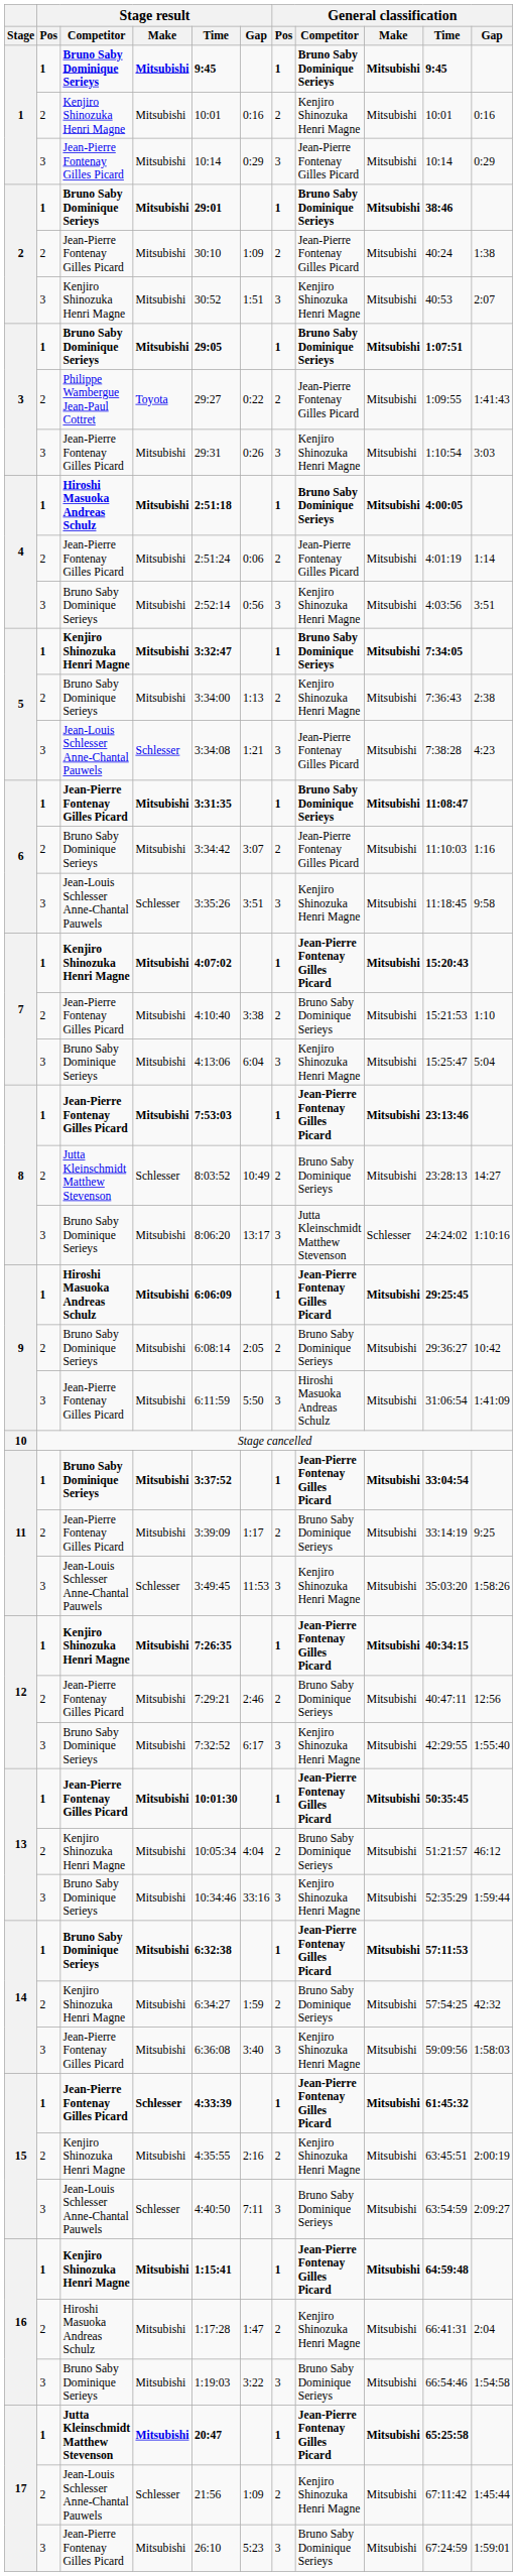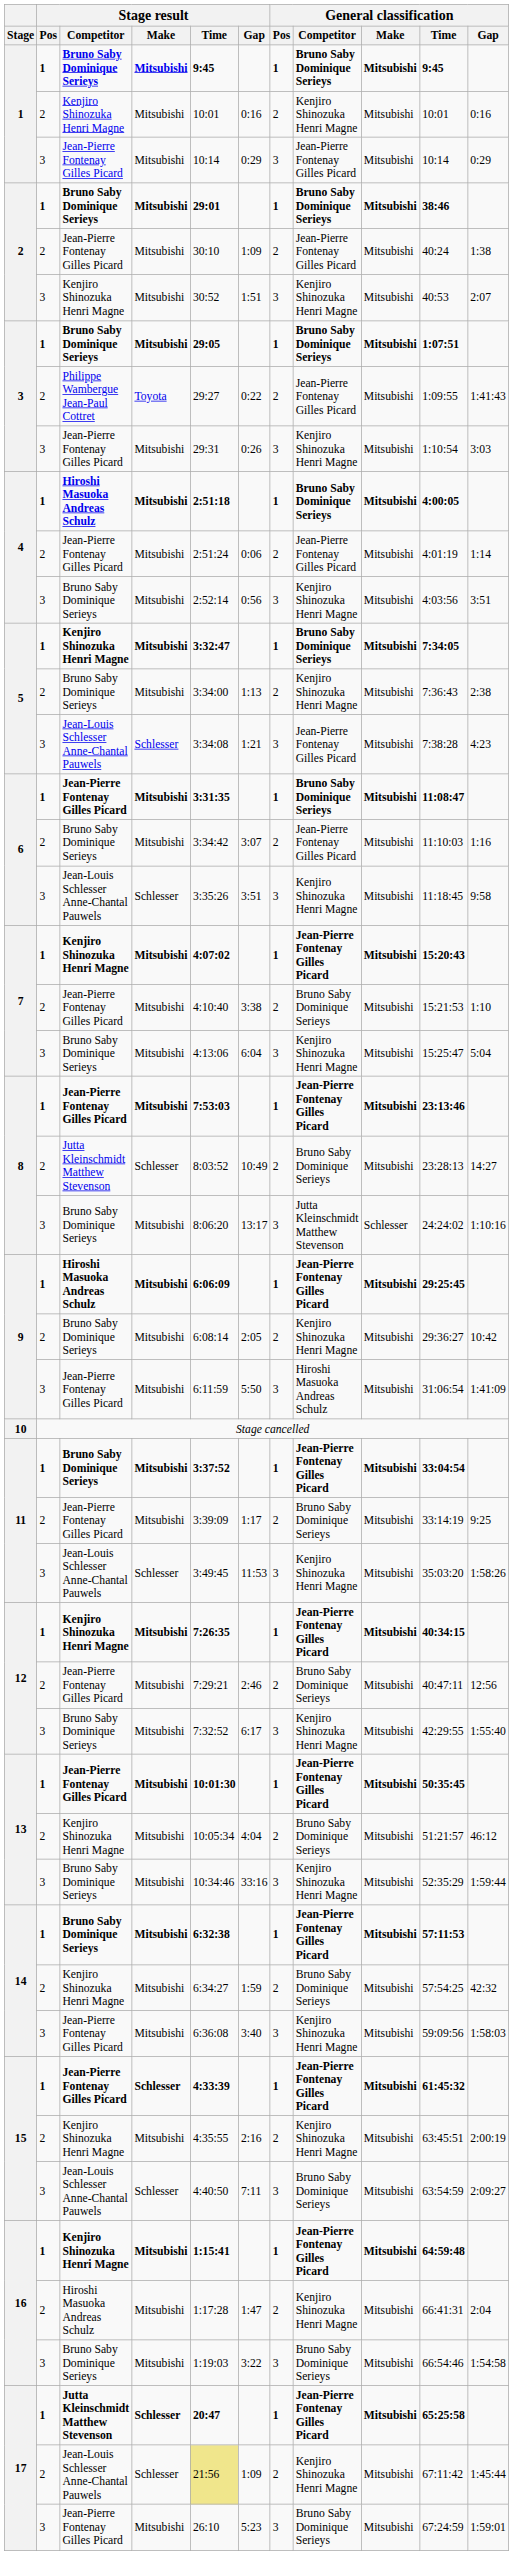 <table class="wikitable" style="font-size:97%;">
 <tr>
 <th></th>
 <th colspan=5><big>Stage result </big></th>
 <th colspan=5><big>General classification</big></th>
 </tr>
 <tr>
 <th width="40px">Stage</th>
 <th width="30px">Pos</th>
 <th width="170px">Competitor</th>
 <th width="50px">Make</th>
 <th width="40px">Time</th>
 <th width="40px">Gap</th>
 <th width="30px">Pos</th>
 <th width="170px">Competitor</th>
 <th width="50px">Make</th>
 <th width="40px">Time</th>
 <th width="40px">Gap</th>
 </tr>
 <tr>
 <th rowspan=3>1</th>
 <td><strong>1</strong></td>
 <td><strong> <a href='#'>Bruno Saby</a><br> <a href='#'>Dominique Serieys</a></strong></td>
 <td><strong><a href='#'>Mitsubishi</a></strong></td>
 <td><strong>9:45</strong></td>
 <td></td>
 <td><strong>1</strong></td>
 <td><strong> Bruno Saby<br> Dominique Serieys</strong></td>
 <td><strong>Mitsubishi</strong></td>
 <td><strong>9:45</strong></td>
 <td></td>
 </tr>
 <tr>
 <td>2</td>
 <td> <a href='#'>Kenjiro Shinozuka</a><br> <a href='#'>Henri Magne</a></td>
 <td>Mitsubishi</td>
 <td>10:01</td>
 <td>0:16</td>
 <td>2</td>
 <td> Kenjiro Shinozuka<br> Henri Magne</td>
 <td>Mitsubishi</td>
 <td>10:01</td>
 <td>0:16</td>
 </tr>
 <tr>
 <td>3</td>
 <td> <a href='#'>Jean-Pierre Fontenay</a><br> <a href='#'>Gilles Picard</a></td>
 <td>Mitsubishi</td>
 <td>10:14</td>
 <td>0:29</td>
 <td>3</td>
 <td> Jean-Pierre Fontenay<br> Gilles Picard</td>
 <td>Mitsubishi</td>
 <td>10:14</td>
 <td>0:29</td>
 </tr>
 <tr>
 <th rowspan=3>2</th>
 <td><strong>1</strong></td>
 <td><strong> Bruno Saby<br> Dominique Serieys</strong></td>
 <td><strong>Mitsubishi</strong></td>
 <td><strong>29:01</strong></td>
 <td></td>
 <td><strong>1</strong></td>
 <td><strong> Bruno Saby<br> Dominique Serieys</strong></td>
 <td><strong>Mitsubishi</strong></td>
 <td><strong>38:46</strong></td>
 <td></td>
 </tr>
 <tr>
 <td>2</td>
 <td> Jean-Pierre Fontenay<br> Gilles Picard</td>
 <td>Mitsubishi</td>
 <td>30:10</td>
 <td>1:09</td>
 <td>2</td>
 <td> Jean-Pierre Fontenay<br> Gilles Picard</td>
 <td>Mitsubishi</td>
 <td>40:24</td>
 <td>1:38</td>
 </tr>
 <tr>
 <td>3</td>
 <td> Kenjiro Shinozuka<br> Henri Magne</td>
 <td>Mitsubishi</td>
 <td>30:52</td>
 <td>1:51</td>
 <td>3</td>
 <td> Kenjiro Shinozuka<br> Henri Magne</td>
 <td>Mitsubishi</td>
 <td>40:53</td>
 <td>2:07</td>
 </tr>
 <tr>
 <th rowspan=3>3</th>
 <td><strong>1</strong></td>
 <td><strong> Bruno Saby<br> Dominique Serieys</strong></td>
 <td><strong>Mitsubishi</strong></td>
 <td><strong>29:05</strong></td>
 <td></td>
 <td><strong>1</strong></td>
 <td><strong> Bruno Saby<br> Dominique Serieys</strong></td>
 <td><strong>Mitsubishi</strong></td>
 <td><strong>1:07:51</strong></td>
 <td></td>
 </tr>
 <tr>
 <td>2</td>
 <td> <a href='#'>Philippe Wambergue</a><br> <a href='#'>Jean-Paul Cottret</a></td>
 <td><a href='#'>Toyota</a></td>
 <td>29:27</td>
 <td>0:22</td>
 <td>2</td>
 <td> Jean-Pierre Fontenay<br> Gilles Picard</td>
 <td>Mitsubishi</td>
 <td>1:09:55</td>
 <td>1:41:43</td>
 </tr>
 <tr>
 <td>3</td>
 <td> Jean-Pierre Fontenay<br> Gilles Picard</td>
 <td>Mitsubishi</td>
 <td>29:31</td>
 <td>0:26</td>
 <td>3</td>
 <td> Kenjiro Shinozuka<br> Henri Magne</td>
 <td>Mitsubishi</td>
 <td>1:10:54</td>
 <td>3:03</td>
 </tr>
 <tr>
 <th rowspan=3>4</th>
 <td><strong>1</strong></td>
 <td><strong> <a href='#'>Hiroshi Masuoka</a><br> <a href='#'>Andreas Schulz</a></strong></td>
 <td><strong>Mitsubishi</strong></td>
 <td><strong>2:51:18</strong></td>
 <td></td>
 <td><strong>1</strong></td>
 <td><strong> Bruno Saby<br> Dominique Serieys</strong></td>
 <td><strong>Mitsubishi</strong></td>
 <td><strong>4:00:05</strong></td>
 <td></td>
 </tr>
 <tr>
 <td>2</td>
 <td> Jean-Pierre Fontenay<br> Gilles Picard</td>
 <td>Mitsubishi</td>
 <td>2:51:24</td>
 <td>0:06</td>
 <td>2</td>
 <td> Jean-Pierre Fontenay<br> Gilles Picard</td>
 <td>Mitsubishi</td>
 <td>4:01:19</td>
 <td>1:14</td>
 </tr>
 <tr>
 <td>3</td>
 <td> Bruno Saby<br> Dominique Serieys</td>
 <td>Mitsubishi</td>
 <td>2:52:14</td>
 <td>0:56</td>
 <td>3</td>
 <td> Kenjiro Shinozuka<br> Henri Magne</td>
 <td>Mitsubishi</td>
 <td>4:03:56</td>
 <td>3:51</td>
 </tr>
 <tr>
 <th rowspan=3>5</th>
 <td><strong>1</strong></td>
 <td><strong> Kenjiro Shinozuka<br> Henri Magne</strong></td>
 <td><strong>Mitsubishi</strong></td>
 <td><strong>3:32:47</strong></td>
 <td></td>
 <td><strong>1</strong></td>
 <td><strong> Bruno Saby<br> Dominique Serieys</strong></td>
 <td><strong>Mitsubishi</strong></td>
 <td><strong>7:34:05</strong></td>
 <td></td>
 </tr>
 <tr>
 <td>2</td>
 <td> Bruno Saby<br> Dominique Serieys</td>
 <td>Mitsubishi</td>
 <td>3:34:00</td>
 <td>1:13</td>
 <td>2</td>
 <td> Kenjiro Shinozuka<br> Henri Magne</td>
 <td>Mitsubishi</td>
 <td>7:36:43</td>
 <td>2:38</td>
 </tr>
 <tr>
 <td>3</td>
 <td> <a href='#'>Jean-Louis Schlesser</a><br> <a href='#'>Anne-Chantal Pauwels</a></td>
 <td><a href='#'>Schlesser</a></td>
 <td>3:34:08</td>
 <td>1:21</td>
 <td>3</td>
 <td> Jean-Pierre Fontenay<br> Gilles Picard</td>
 <td>Mitsubishi</td>
 <td>7:38:28</td>
 <td>4:23</td>
 </tr>
 <tr>
 <th rowspan=3>6</th>
 <td><strong>1</strong></td>
 <td><strong> Jean-Pierre Fontenay<br> Gilles Picard</strong></td>
 <td><strong>Mitsubishi</strong></td>
 <td><strong>3:31:35</strong></td>
 <td></td>
 <td><strong>1</strong></td>
 <td><strong> Bruno Saby<br> Dominique Serieys</strong></td>
 <td><strong>Mitsubishi</strong></td>
 <td><strong>11:08:47</strong></td>
 <td></td>
 </tr>
 <tr>
 <td>2</td>
 <td> Bruno Saby<br> Dominique Serieys</td>
 <td>Mitsubishi</td>
 <td>3:34:42</td>
 <td>3:07</td>
 <td>2</td>
 <td> Jean-Pierre Fontenay<br> Gilles Picard</td>
 <td>Mitsubishi</td>
 <td>11:10:03</td>
 <td>1:16</td>
 </tr>
 <tr>
 <td>3</td>
 <td> Jean-Louis Schlesser<br> Anne-Chantal Pauwels</td>
 <td>Schlesser</td>
 <td>3:35:26</td>
 <td>3:51</td>
 <td>3</td>
 <td> Kenjiro Shinozuka<br> Henri Magne</td>
 <td>Mitsubishi</td>
 <td>11:18:45</td>
 <td>9:58</td>
 </tr>
 <tr>
 <th rowspan=3>7</th>
 <td><strong>1</strong></td>
 <td><strong> Kenjiro Shinozuka<br> Henri Magne</strong></td>
 <td><strong>Mitsubishi</strong></td>
 <td><strong>4:07:02</strong></td>
 <td></td>
 <td><strong>1</strong></td>
 <td><strong> Jean-Pierre Fontenay<br> Gilles Picard</strong></td>
 <td><strong>Mitsubishi</strong></td>
 <td><strong>15:20:43</strong></td>
 <td></td>
 </tr>
 <tr>
 <td>2</td>
 <td> Jean-Pierre Fontenay<br> Gilles Picard</td>
 <td>Mitsubishi</td>
 <td>4:10:40</td>
 <td>3:38</td>
 <td>2</td>
 <td> Bruno Saby<br> Dominique Serieys</td>
 <td>Mitsubishi</td>
 <td>15:21:53</td>
 <td>1:10</td>
 </tr>
 <tr>
 <td>3</td>
 <td> Bruno Saby<br> Dominique Serieys</td>
 <td>Mitsubishi</td>
 <td>4:13:06</td>
 <td>6:04</td>
 <td>3</td>
 <td> Kenjiro Shinozuka<br> Henri Magne</td>
 <td>Mitsubishi</td>
 <td>15:25:47</td>
 <td>5:04</td>
 </tr>
 <tr>
 <th rowspan=3>8</th>
 <td><strong>1</strong></td>
 <td><strong> Jean-Pierre Fontenay<br> Gilles Picard</strong></td>
 <td><strong>Mitsubishi</strong></td>
 <td><strong>7:53:03</strong></td>
 <td></td>
 <td><strong>1</strong></td>
 <td><strong> Jean-Pierre Fontenay<br> Gilles Picard</strong></td>
 <td><strong>Mitsubishi</strong></td>
 <td><strong>23:13:46</strong></td>
 <td></td>
 </tr>
 <tr>
 <td>2</td>
 <td> <a href='#'>Jutta Kleinschmidt</a><br> <a href='#'>Matthew Stevenson</a></td>
 <td>Schlesser</td>
 <td>8:03:52</td>
 <td>10:49</td>
 <td>2</td>
 <td> Bruno Saby<br> Dominique Serieys</td>
 <td>Mitsubishi</td>
 <td>23:28:13</td>
 <td>14:27</td>
 </tr>
 <tr>
 <td>3</td>
 <td> Bruno Saby<br> Dominique Serieys</td>
 <td>Mitsubishi</td>
 <td>8:06:20</td>
 <td>13:17</td>
 <td>3</td>
 <td> Jutta Kleinschmidt<br> Matthew Stevenson</td>
 <td>Schlesser</td>
 <td>24:24:02</td>
 <td>1:10:16</td>
 </tr>
 <tr>
 <th rowspan=3>9</th>
 <td><strong>1</strong></td>
 <td><strong> Hiroshi Masuoka<br> Andreas Schulz</strong></td>
 <td><strong>Mitsubishi</strong></td>
 <td><strong>6:06:09</strong></td>
 <td></td>
 <td><strong>1</strong></td>
 <td><strong> Jean-Pierre Fontenay<br> Gilles Picard</strong></td>
 <td><strong>Mitsubishi</strong></td>
 <td><strong>29:25:45</strong></td>
 <td></td>
 </tr>
 <tr>
 <td>2</td>
 <td> Bruno Saby<br> Dominique Serieys</td>
 <td>Mitsubishi</td>
 <td>6:08:14</td>
 <td>2:05</td>
 <td>2</td>
-<td> Bruno Saby<br> Dominique Serieys</td>
+<td> Kenjiro Shinozuka<br> Henri Magne</td>
 <td>Mitsubishi</td>
 <td>29:36:27</td>
 <td>10:42</td>
 </tr>
 <tr>
 <td>3</td>
 <td> Jean-Pierre Fontenay<br> Gilles Picard</td>
 <td>Mitsubishi</td>
 <td>6:11:59</td>
 <td>5:50</td>
 <td>3</td>
 <td> Hiroshi Masuoka<br> Andreas Schulz</td>
 <td>Mitsubishi</td>
 <td>31:06:54</td>
 <td>1:41:09</td>
 </tr>
 <tr>
 <th>10</th>
 <td colspan=10 align=center><em>Stage cancelled</em></td>
 </tr>
 <tr>
 <th rowspan=3>11</th>
 <td><strong>1</strong></td>
 <td><strong> Bruno Saby<br> Dominique Serieys</strong></td>
 <td><strong>Mitsubishi</strong></td>
 <td><strong>3:37:52</strong></td>
 <td></td>
 <td><strong>1</strong></td>
 <td><strong> Jean-Pierre Fontenay<br> Gilles Picard</strong></td>
 <td><strong>Mitsubishi</strong></td>
 <td><strong>33:04:54</strong></td>
 <td></td>
 </tr>
 <tr>
 <td>2</td>
 <td> Jean-Pierre Fontenay<br> Gilles Picard</td>
 <td>Mitsubishi</td>
 <td>3:39:09</td>
 <td>1:17</td>
 <td>2</td>
 <td> Bruno Saby<br> Dominique Serieys</td>
 <td>Mitsubishi</td>
 <td>33:14:19</td>
 <td>9:25</td>
 </tr>
 <tr>
 <td>3</td>
 <td> Jean-Louis Schlesser<br> Anne-Chantal Pauwels</td>
 <td>Schlesser</td>
 <td>3:49:45</td>
 <td>11:53</td>
 <td>3</td>
 <td> Kenjiro Shinozuka<br> Henri Magne</td>
 <td>Mitsubishi</td>
 <td>35:03:20</td>
 <td>1:58:26</td>
 </tr>
 <tr>
 <th rowspan=3>12</th>
 <td><strong>1</strong></td>
 <td><strong> Kenjiro Shinozuka<br> Henri Magne</strong></td>
 <td><strong>Mitsubishi</strong></td>
 <td><strong>7:26:35</strong></td>
 <td></td>
 <td><strong>1</strong></td>
 <td><strong> Jean-Pierre Fontenay<br> Gilles Picard</strong></td>
 <td><strong>Mitsubishi</strong></td>
 <td><strong>40:34:15</strong></td>
 <td></td>
 </tr>
 <tr>
 <td>2</td>
 <td> Jean-Pierre Fontenay<br> Gilles Picard</td>
 <td>Mitsubishi</td>
 <td>7:29:21</td>
 <td>2:46</td>
 <td>2</td>
 <td> Bruno Saby<br> Dominique Serieys</td>
 <td>Mitsubishi</td>
 <td>40:47:11</td>
 <td>12:56</td>
 </tr>
 <tr>
 <td>3</td>
 <td> Bruno Saby<br> Dominique Serieys</td>
 <td>Mitsubishi</td>
 <td>7:32:52</td>
 <td>6:17</td>
 <td>3</td>
 <td> Kenjiro Shinozuka<br> Henri Magne</td>
 <td>Mitsubishi</td>
 <td>42:29:55</td>
 <td>1:55:40</td>
 </tr>
 <tr>
 <th rowspan=3>13</th>
 <td><strong>1</strong></td>
 <td><strong> Jean-Pierre Fontenay<br> Gilles Picard</strong></td>
 <td><strong>Mitsubishi</strong></td>
 <td><strong>10:01:30</strong></td>
 <td></td>
 <td><strong>1</strong></td>
 <td><strong> Jean-Pierre Fontenay<br> Gilles Picard</strong></td>
 <td><strong>Mitsubishi</strong></td>
 <td><strong>50:35:45</strong></td>
 <td></td>
 </tr>
 <tr>
 <td>2</td>
 <td> Kenjiro Shinozuka<br> Henri Magne</td>
 <td>Mitsubishi</td>
 <td>10:05:34</td>
 <td>4:04</td>
 <td>2</td>
 <td> Bruno Saby<br> Dominique Serieys</td>
 <td>Mitsubishi</td>
 <td>51:21:57</td>
 <td>46:12</td>
 </tr>
 <tr>
 <td>3</td>
 <td> Bruno Saby<br> Dominique Serieys</td>
 <td>Mitsubishi</td>
 <td>10:34:46</td>
 <td>33:16</td>
 <td>3</td>
 <td> Kenjiro Shinozuka<br> Henri Magne</td>
 <td>Mitsubishi</td>
 <td>52:35:29</td>
 <td>1:59:44</td>
 </tr>
 <tr>
 <th rowspan=3>14</th>
 <td><strong>1</strong></td>
 <td><strong> Bruno Saby<br> Dominique Serieys</strong></td>
 <td><strong>Mitsubishi</strong></td>
 <td><strong>6:32:38</strong></td>
 <td></td>
 <td><strong>1</strong></td>
 <td><strong> Jean-Pierre Fontenay<br> Gilles Picard</strong></td>
 <td><strong>Mitsubishi</strong></td>
 <td><strong>57:11:53</strong></td>
 <td></td>
 </tr>
 <tr>
 <td>2</td>
 <td> Kenjiro Shinozuka<br> Henri Magne</td>
 <td>Mitsubishi</td>
 <td>6:34:27</td>
 <td>1:59</td>
 <td>2</td>
 <td> Bruno Saby<br> Dominique Serieys</td>
 <td>Mitsubishi</td>
 <td>57:54:25</td>
 <td>42:32</td>
 </tr>
 <tr>
 <td>3</td>
 <td> Jean-Pierre Fontenay<br> Gilles Picard</td>
 <td>Mitsubishi</td>
 <td>6:36:08</td>
 <td>3:40</td>
 <td>3</td>
 <td> Kenjiro Shinozuka<br> Henri Magne</td>
 <td>Mitsubishi</td>
 <td>59:09:56</td>
 <td>1:58:03</td>
 </tr>
 <tr>
 <th rowspan=3>15</th>
 <td><strong>1</strong></td>
 <td><strong> Jean-Pierre Fontenay<br> Gilles Picard</strong></td>
 <td><strong>Schlesser </strong></td>
 <td><strong>4:33:39</strong></td>
 <td></td>
 <td><strong>1</strong></td>
 <td><strong> Jean-Pierre Fontenay<br> Gilles Picard</strong></td>
 <td><strong>Mitsubishi</strong></td>
 <td><strong>61:45:32</strong></td>
 <td></td>
 </tr>
 <tr>
 <td>2</td>
 <td> Kenjiro Shinozuka<br> Henri Magne</td>
 <td>Mitsubishi</td>
 <td>4:35:55</td>
 <td>2:16</td>
 <td>2</td>
 <td> Kenjiro Shinozuka<br> Henri Magne</td>
 <td>Mitsubishi</td>
 <td>63:45:51</td>
 <td>2:00:19</td>
 </tr>
 <tr>
 <td>3</td>
 <td> Jean-Louis Schlesser<br> Anne-Chantal Pauwels</td>
 <td>Schlesser</td>
 <td>4:40:50</td>
 <td>7:11</td>
 <td>3</td>
 <td> Bruno Saby<br> Dominique Serieys</td>
 <td>Mitsubishi</td>
 <td>63:54:59</td>
 <td>2:09:27</td>
 </tr>
 <tr>
 <th rowspan=3>16</th>
 <td><strong>1</strong></td>
 <td><strong> Kenjiro Shinozuka<br> Henri Magne</strong></td>
 <td><strong>Mitsubishi</strong></td>
 <td><strong>1:15:41</strong></td>
 <td></td>
 <td><strong>1</strong></td>
 <td><strong> Jean-Pierre Fontenay<br> Gilles Picard</strong></td>
 <td><strong>Mitsubishi</strong></td>
 <td><strong>64:59:48</strong></td>
 <td></td>
 </tr>
 <tr>
 <td>2</td>
 <td> Hiroshi Masuoka<br> Andreas Schulz</td>
 <td>Mitsubishi</td>
 <td>1:17:28</td>
 <td>1:47</td>
 <td>2</td>
 <td> Kenjiro Shinozuka<br> Henri Magne</td>
 <td>Mitsubishi</td>
 <td>66:41:31</td>
 <td>2:04</td>
 </tr>
 <tr>
 <td>3</td>
 <td> Bruno Saby<br> Dominique Serieys</td>
 <td>Mitsubishi</td>
 <td>1:19:03</td>
 <td>3:22</td>
 <td>3</td>
 <td> Bruno Saby<br> Dominique Serieys</td>
 <td>Mitsubishi</td>
 <td>66:54:46</td>
 <td>1:54:58</td>
 </tr>
 <tr>
 <th rowspan=3>17</th>
 <td><strong>1</strong></td>
 <td><strong> Jutta Kleinschmidt<br> Matthew Stevenson</strong></td>
-<td><strong><a href='#'>Mitsubishi</a></strong></td>
+<td><strong>Schlesser </strong></td>
 <td><strong>20:47</strong></td>
 <td></td>
 <td><strong>1</strong></td>
 <td><strong> Jean-Pierre Fontenay<br> Gilles Picard</strong></td>
 <td><strong>Mitsubishi</strong></td>
 <td><strong>65:25:58</strong></td>
 <td></td>
 </tr>
 <tr>
 <td>2</td>
 <td> Jean-Louis Schlesser<br> Anne-Chantal Pauwels</td>
 <td>Schlesser</td>
-<td>21:56</td>
+<td style="background: khaki;">21:56</td>
 <td>1:09</td>
 <td>2</td>
 <td> Kenjiro Shinozuka<br> Henri Magne</td>
 <td>Mitsubishi</td>
 <td>67:11:42</td>
 <td>1:45:44</td>
 </tr>
 <tr>
 <td>3</td>
 <td> Jean-Pierre Fontenay<br> Gilles Picard</td>
 <td>Mitsubishi</td>
 <td>26:10</td>
 <td>5:23</td>
 <td>3</td>
 <td> Bruno Saby<br> Dominique Serieys</td>
 <td>Mitsubishi</td>
 <td>67:24:59</td>
 <td>1:59:01</td>
 </tr>
 </table>
